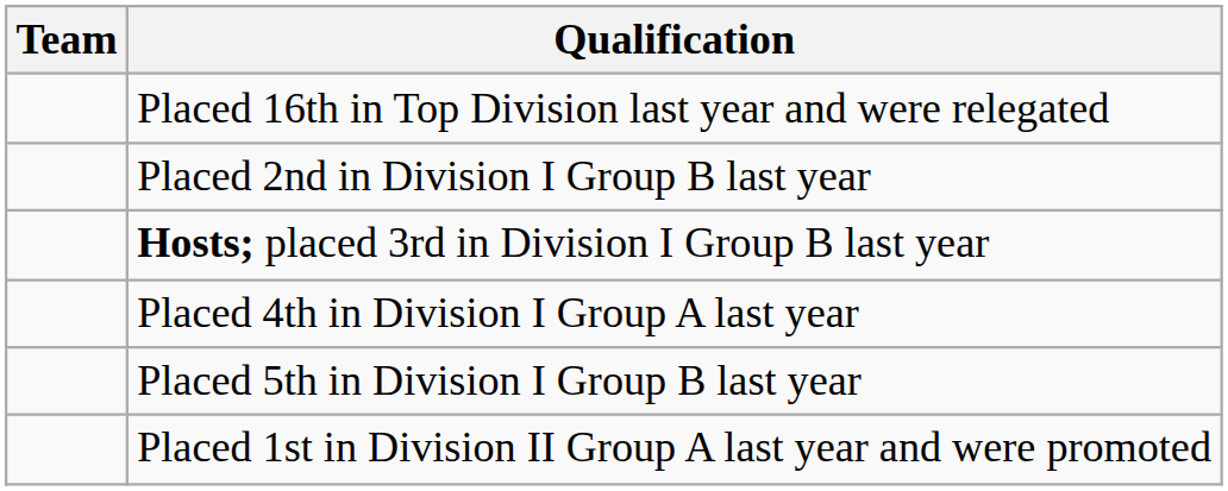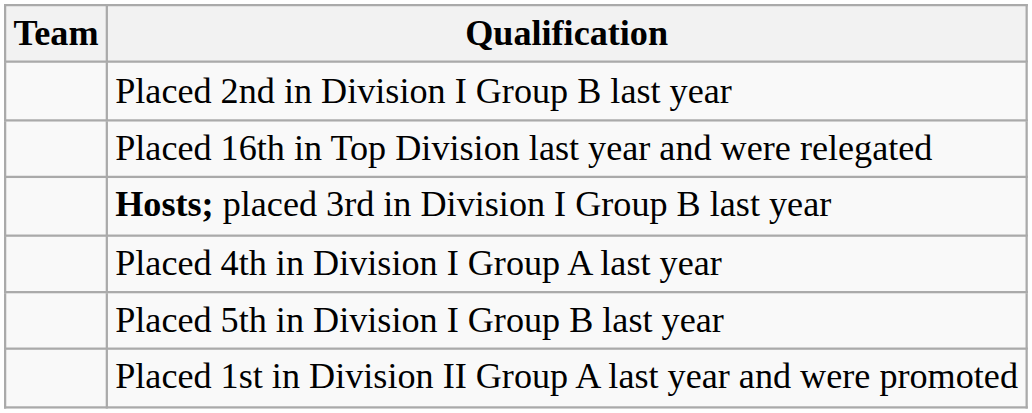 <table class="wikitable">
 <tr>
 <th>Team</th>
 <th>Qualification</th>
 </tr>
 <tr>
 <td></td>
-<td>Placed 16th in Top Division last year and were relegated</td>
+<td>Placed 2nd in Division I Group B last year</td>
 </tr>
 <tr>
 <td></td>
-<td>Placed 2nd in Division I Group B last year</td>
+<td>Placed 16th in Top Division last year and were relegated</td>
 </tr>
 <tr>
 <td></td>
 <td><strong>Hosts;</strong> placed 3rd in Division I Group B last year</td>
 </tr>
 <tr>
 <td></td>
 <td>Placed 4th in Division I Group A last year</td>
 </tr>
 <tr>
 <td></td>
 <td>Placed 5th in Division I Group B last year</td>
 </tr>
 <tr>
 <td></td>
 <td>Placed 1st in Division II Group A last year and were promoted</td>
 </tr>
 </table>
